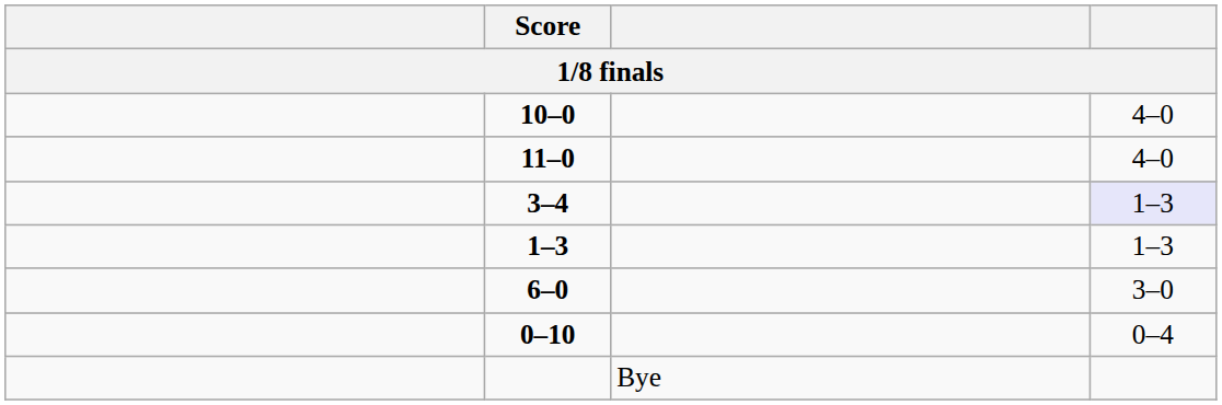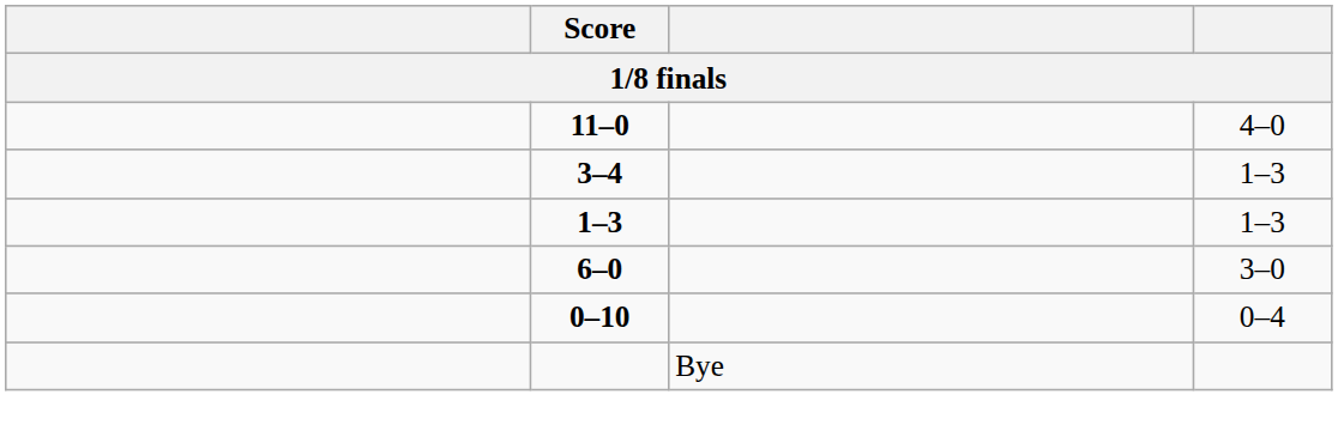 <table class="wikitable" style="text-align: left;">
 <tr>
 <th align="right" width="270"></th>
 <th width="65">Score</th>
 <th align="left" width="270"></th>
 <th width="65"></th>
 </tr>
 <tr>
 <th colspan=4>1/8 finals</th>
 </tr>
 <tr>
 <td><strong></strong></td>
-<td align="center"><strong>10–0</strong></td>
-<td></td>
-<td align=center>4–0 <strong></strong></td>
-</tr>
-<tr>
-<td><strong></strong></td>
 <td align="center"><strong>11–0</strong></td>
 <td></td>
 <td align=center>4–0 <strong></strong></td>
 </tr>
 <tr>
 <td></td>
 <td align="center"><strong>3–4</strong></td>
 <td><strong></strong></td>
-<td align=center style="background: lavender;">1–3 <strong></strong></td>
+<td align=center>1–3 <strong></strong></td>
 </tr>
 <tr>
 <td></td>
 <td align="center"><strong>1–3</strong></td>
 <td><strong></strong></td>
 <td align=center>1–3 <strong></strong></td>
 </tr>
 <tr>
 <td><strong></strong></td>
 <td align="center"><strong>6–0</strong></td>
 <td></td>
 <td align=center>3–0 <strong></strong></td>
 </tr>
 <tr>
 <td></td>
 <td align="center"><strong>0–10</strong></td>
 <td><strong></strong></td>
 <td align=center>0–4 <strong></strong></td>
 </tr>
 <tr>
 <td><strong></strong></td>
 <td></td>
 <td>Bye</td>
 <td></td>
 </tr>
 </table>
